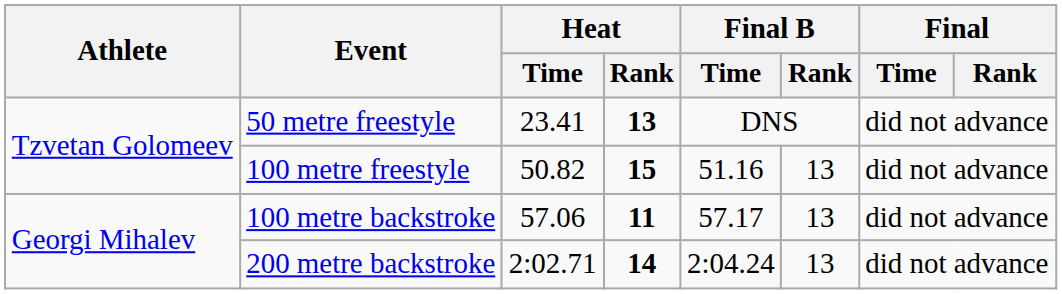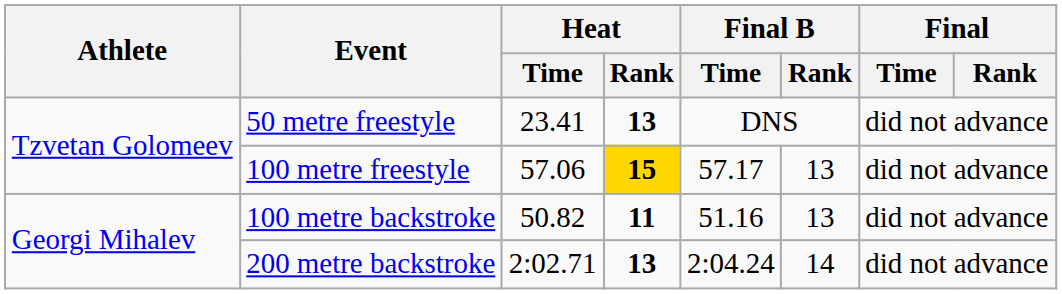 <table class=wikitable style="font-size:90%; text-align:center;">
 <tr>
 <th rowspan="2">Athlete</th>
 <th rowspan="2">Event</th>
 <th colspan="2">Heat</th>
 <th colspan="2">Final B</th>
 <th colspan="2">Final</th>
 </tr>
 <tr style="font-size:95%">
 <th>Time</th>
 <th>Rank</th>
 <th>Time</th>
 <th>Rank</th>
 <th>Time</th>
 <th>Rank</th>
 </tr>
 <tr>
 <td align=left rowspan=2><a href='#'>Tzvetan Golomeev</a></td>
 <td align=left><a href='#'>50 metre freestyle</a></td>
 <td>23.41</td>
 <td><strong>13</strong></td>
 <td colspan=2>DNS</td>
 <td colspan=2>did not advance</td>
 </tr>
 <tr>
 <td align=left><a href='#'>100 metre freestyle</a></td>
-<td>50.82</td>
-<td><strong>15</strong></td>
-<td>51.16</td>
+<td>57.06</td>
+<td style="background: gold;"><strong>15</strong></td>
+<td>57.17</td>
 <td>13</td>
 <td colspan=2>did not advance</td>
 </tr>
 <tr>
 <td align=left rowspan=2><a href='#'>Georgi Mihalev</a></td>
 <td align=left><a href='#'>100 metre backstroke</a></td>
-<td>57.06</td>
+<td>50.82</td>
 <td><strong>11</strong></td>
-<td>57.17</td>
+<td>51.16</td>
 <td>13</td>
 <td colspan=2>did not advance</td>
 </tr>
 <tr>
 <td align=left><a href='#'>200 metre backstroke</a></td>
 <td>2:02.71</td>
-<td><strong>14</strong></td>
+<td><strong>13</strong></td>
 <td>2:04.24</td>
-<td>13</td>
+<td>14</td>
 <td colspan=2>did not advance</td>
 </tr>
 </table>
